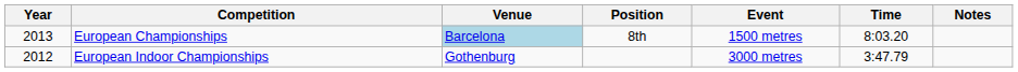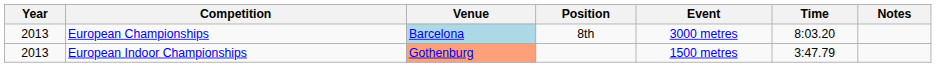 <table class="wikitable" width=55% style="font-size:90%; text-align:center;">
 <tr>
 <th>Year</th>
 <th>Competition</th>
 <th>Venue</th>
 <th>Position</th>
 <th>Event</th>
 <th>Time</th>
 <th>Notes</th>
 </tr>
 <tr>
 <td rowspan=1>2013</td>
 <td rowspan=1 align=left><a href='#'>European Championships</a></td>
 <td rowspan=1 align=left style="background: lightblue;"> <a href='#'>Barcelona</a></td>
 <td>8th</td>
-<td><a href='#'>1500 metres</a></td>
+<td><a href='#'>3000 metres</a></td>
 <td>8:03.20</td>
 <td></td>
 </tr>
 <tr>
-<td rowspan=1>2012</td>
+<td rowspan=1>2013</td>
 <td rowspan=1 align=left><a href='#'>European Indoor Championships</a></td>
-<td rowspan=1 align=left> <a href='#'>Gothenburg</a></td>
+<td rowspan=1 align=left style="background: lightsalmon;"> <a href='#'>Gothenburg</a></td>
 <td></td>
-<td><a href='#'>3000 metres</a></td>
+<td><a href='#'>1500 metres</a></td>
 <td>3:47.79</td>
 <td></td>
 </tr>
 </table>
